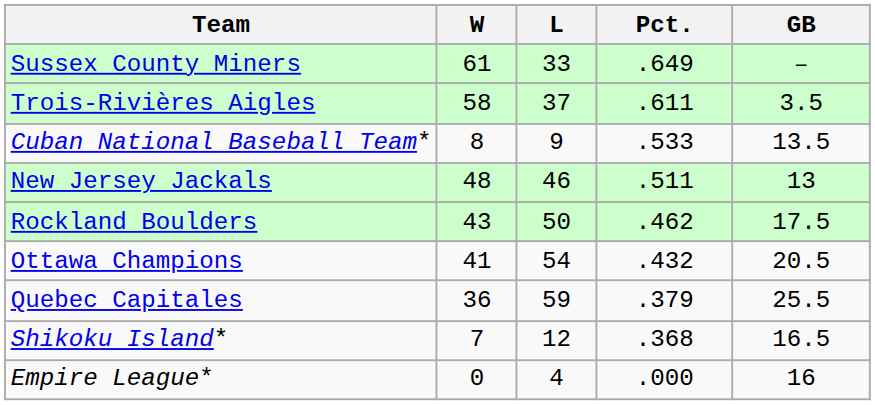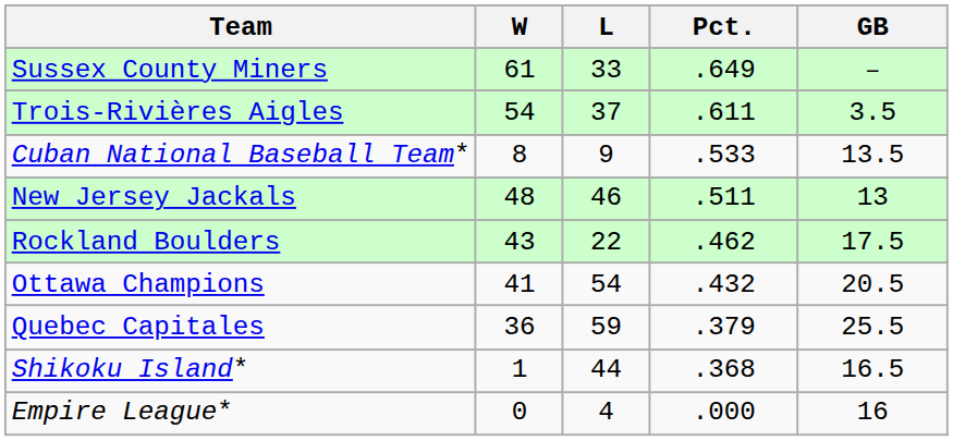 <table class="wikitable">
 <tr>
 <th width="50%">Team</th>
 <th>W</th>
 <th>L</th>
 <th>Pct.</th>
 <th>GB</th>
 </tr>
 <tr align=center bgcolor=ccffcc>
 <td align=left><a href='#'>Sussex County Miners</a></td>
 <td>61</td>
 <td>33</td>
 <td>.649</td>
 <td>–</td>
 </tr>
 <tr align=center bgcolor=ccffcc>
 <td align=left><a href='#'>Trois-Rivières Aigles</a></td>
-<td>58</td>
+<td>54</td>
 <td>37</td>
 <td>.611</td>
 <td>3.5</td>
 </tr>
 <tr align=center>
 <td align=left><em><a href='#'>Cuban National Baseball Team</a></em>*</td>
 <td>8</td>
 <td>9</td>
 <td>.533</td>
 <td>13.5</td>
 </tr>
 <tr align=center bgcolor=ccffcc>
 <td align=left><a href='#'>New Jersey Jackals</a></td>
 <td>48</td>
 <td>46</td>
 <td>.511</td>
 <td>13</td>
 </tr>
 <tr align=center bgcolor=ccffcc>
 <td align=left><a href='#'>Rockland Boulders</a></td>
 <td>43</td>
-<td>50</td>
+<td>22</td>
 <td>.462</td>
 <td>17.5</td>
 </tr>
 <tr align=center>
 <td align=left><a href='#'>Ottawa Champions</a></td>
 <td>41</td>
 <td>54</td>
 <td>.432</td>
 <td>20.5</td>
 </tr>
 <tr align=center>
 <td align=left><a href='#'>Quebec Capitales</a></td>
 <td>36</td>
 <td>59</td>
 <td>.379</td>
 <td>25.5</td>
 </tr>
 <tr align=center>
 <td align=left><em><a href='#'>Shikoku Island</a></em>*</td>
-<td>7</td>
-<td>12</td>
+<td>1</td>
+<td>44</td>
 <td>.368</td>
 <td>16.5</td>
 </tr>
 <tr align=center>
 <td align=left><em>Empire League</em>*</td>
 <td>0</td>
 <td>4</td>
 <td>.000</td>
 <td>16</td>
 </tr>
 </table>
